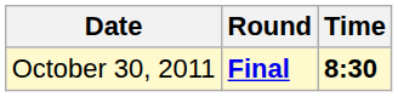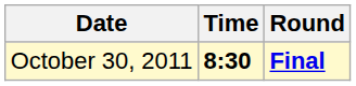 <table class="wikitable">
 <tr>
 <th>Date</th>
+<th>Time</th>
 <th>Round</th>
-<th>Time</th>
 </tr>
 <tr style=background:lemonchiffon>
 <td>October 30, 2011</td>
+<td><strong>8:30</strong></td>
 <td><strong><a href='#'>Final</a></strong></td>
-<td><strong>8:30</strong></td>
 </tr>
 </table>
